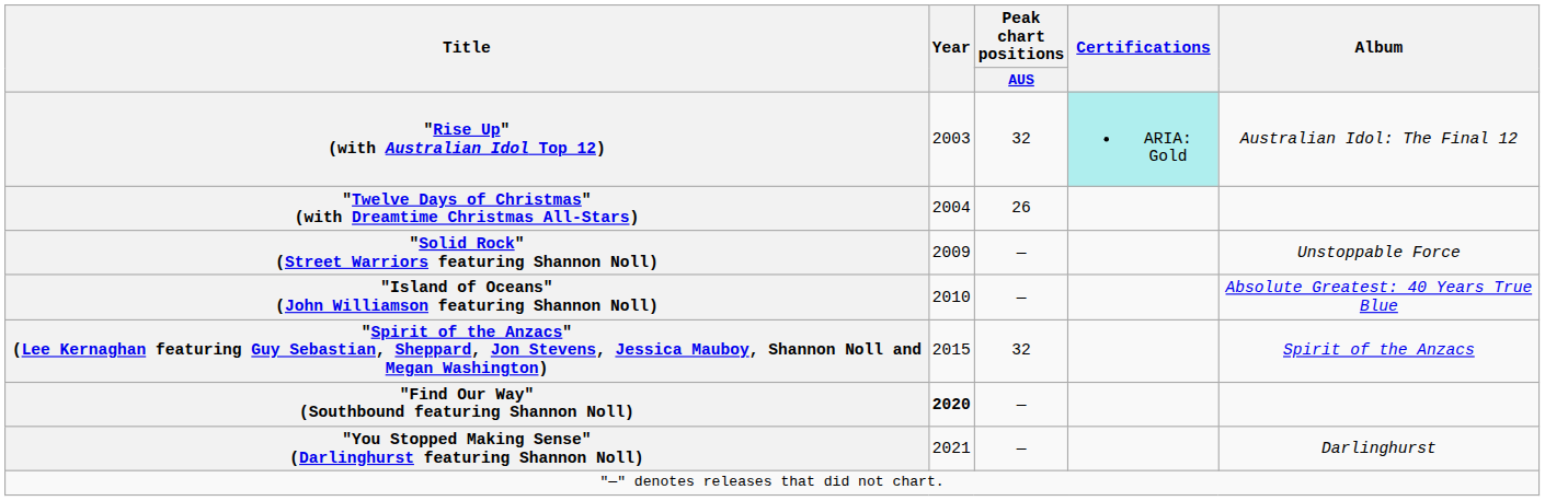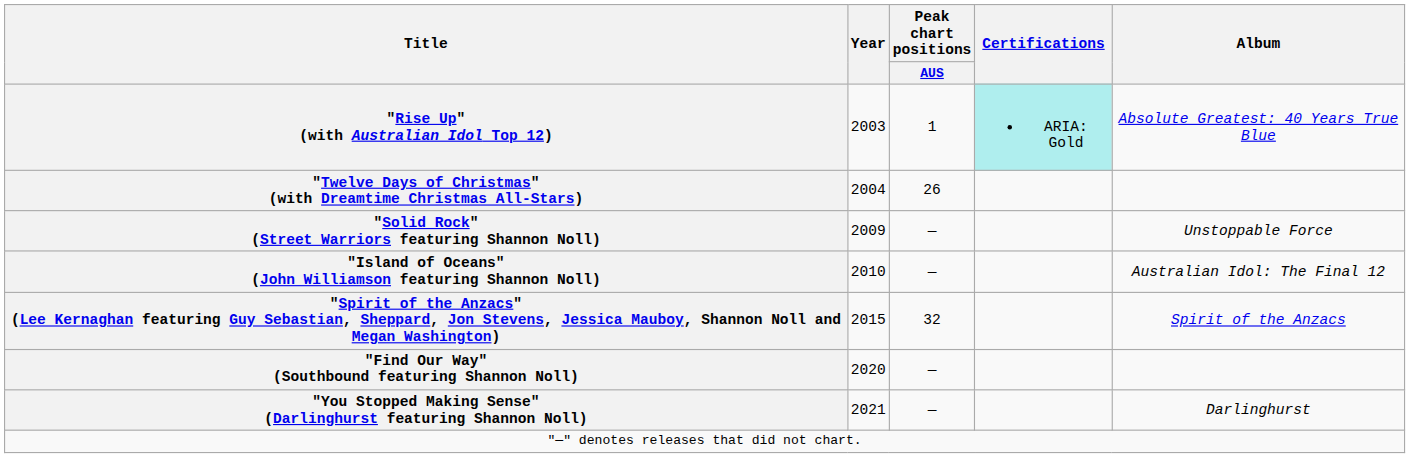 <table class="wikitable plainrowheaders" style="text-align:center;">
 <tr>
 <th scope="col" rowspan="2">Title</th>
 <th scope="col" rowspan="2">Year</th>
 <th scope="col" colspan="1">Peak chart positions</th>
 <th scope="col" rowspan="2"><a href='#'>Certifications</a></th>
 <th scope="col" rowspan="2">Album</th>
 </tr>
 <tr>
 <th scope="col" style="width:3em;font-size:90%;"><a href='#'>AUS</a><br></th>
 </tr>
 <tr>
 <th scope="row">"<a href='#'>Rise Up</a>"<br><span>(with <a href='#'><em>Australian Idol</em> Top 12</a>)</span></th>
 <td>2003</td>
-<td>32</td>
+<td>1</td>
 <td style="background: paleturquoise;"><br><ul><li>ARIA: Gold</li></ul></td>
-<td><em>Australian Idol: The Final 12</em></td>
+<td><em><a href='#'>Absolute Greatest: 40 Years True Blue</a></em></td>
 </tr>
 <tr>
 <th scope="row">"<a href='#'>Twelve Days of Christmas</a>"<br><span>(with <a href='#'>Dreamtime Christmas All-Stars</a>)</span></th>
 <td>2004</td>
 <td>26</td>
 <td></td>
 <td></td>
 </tr>
 <tr>
 <th scope="row">"<a href='#'>Solid Rock</a>"<br><span>(<a href='#'>Street Warriors</a> featuring Shannon Noll)</span></th>
 <td>2009</td>
 <td>—</td>
 <td></td>
 <td><em>Unstoppable Force</em></td>
 </tr>
 <tr>
 <th scope="row">"Island of Oceans"<br><span>(<a href='#'>John Williamson</a> featuring Shannon Noll)</span></th>
 <td>2010</td>
 <td>—</td>
 <td></td>
-<td><em><a href='#'>Absolute Greatest: 40 Years True Blue</a></em></td>
+<td><em>Australian Idol: The Final 12</em></td>
 </tr>
 <tr>
 <th scope="row">"<a href='#'>Spirit of the Anzacs</a>"<br><span>(<a href='#'>Lee Kernaghan</a> featuring <a href='#'>Guy Sebastian</a>, <a href='#'>Sheppard</a>, <a href='#'>Jon Stevens</a>, <a href='#'>Jessica Mauboy</a>, Shannon Noll and <a href='#'>Megan Washington</a>)</span></th>
 <td>2015</td>
 <td>32</td>
 <td></td>
 <td><em><a href='#'>Spirit of the Anzacs</a></em></td>
 </tr>
 <tr>
 <th scope="row">"Find Our Way"<br><span>(Southbound featuring Shannon Noll)</span></th>
-<td><strong>2020</strong></td>
+<td>2020</td>
 <td>—</td>
 <td></td>
 <td></td>
 </tr>
 <tr>
 <th scope="row">"You Stopped Making Sense"<br><span>(<a href='#'>Darlinghurst</a> featuring Shannon Noll)</span></th>
 <td>2021</td>
 <td>—</td>
 <td></td>
 <td><em>Darlinghurst</em></td>
 </tr>
 <tr>
 <td colspan="5" style="font-size:90%">"—" denotes releases that did not chart.</td>
 </tr>
 </table>
